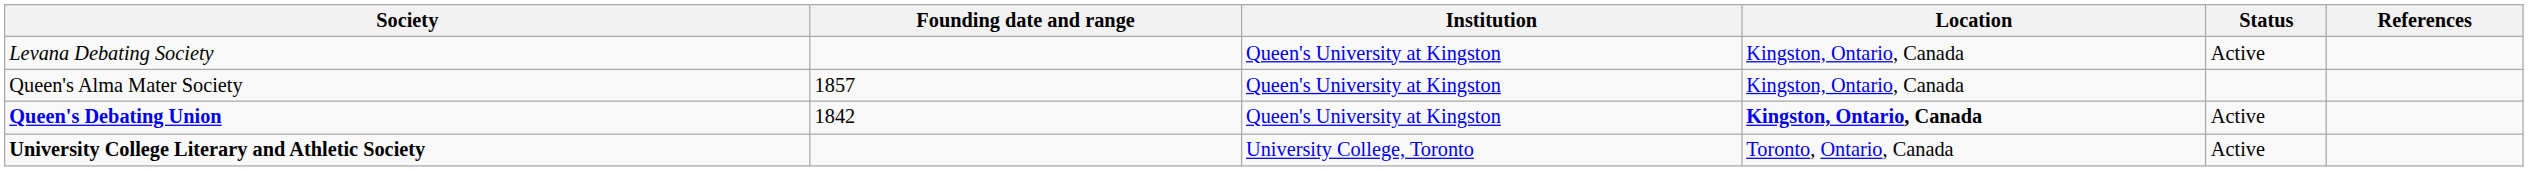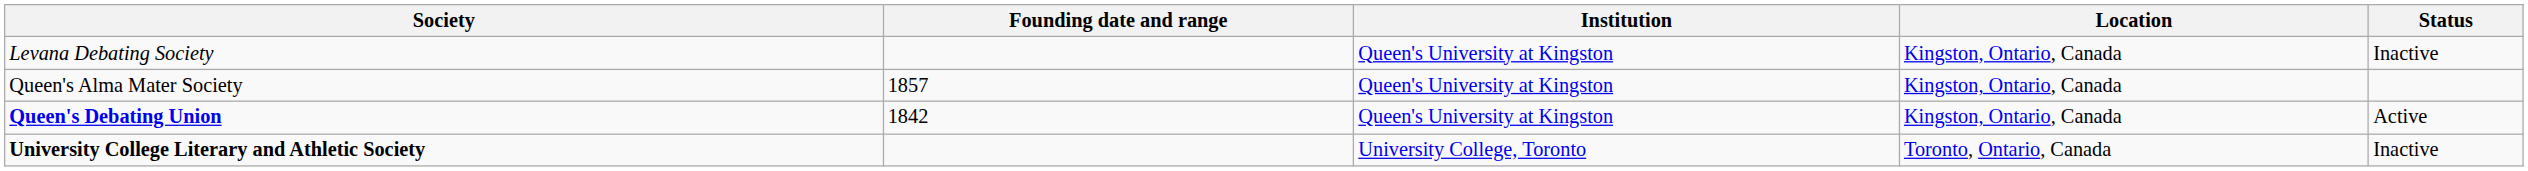 <table class="wikitable sortable" style="width:100%;">
 <tr>
 <th>Society</th>
 <th>Founding date and range</th>
 <th>Institution</th>
 <th>Location</th>
 <th>Status</th>
-<th>References</th>
 </tr>
 <tr>
 <td><em>Levana Debating Society</em></td>
 <td></td>
 <td><a href='#'>Queen's University at Kingston</a></td>
 <td><a href='#'>Kingston, Ontario</a>, Canada</td>
-<td>Active</td>
-<td></td>
+<td>Inactive</td>
 </tr>
 <tr>
 <td>Queen's Alma Mater Society</td>
 <td>1857</td>
 <td><a href='#'>Queen's University at Kingston</a></td>
 <td><a href='#'>Kingston, Ontario</a>, Canada</td>
 <td></td>
-<td></td>
 </tr>
 <tr>
 <td><strong><a href='#'>Queen's Debating Union</a></strong></td>
 <td>1842</td>
 <td><a href='#'>Queen's University at Kingston</a></td>
-<td><strong><a href='#'>Kingston, Ontario</a>, Canada</strong></td>
+<td><a href='#'>Kingston, Ontario</a>, Canada</td>
 <td>Active</td>
-<td></td>
 </tr>
 <tr>
 <td><strong>University College Literary and Athletic Society</strong></td>
 <td></td>
 <td><a href='#'>University College, Toronto</a></td>
 <td><a href='#'>Toronto</a>, <a href='#'>Ontario</a>, Canada</td>
-<td>Active</td>
-<td></td>
+<td>Inactive</td>
 </tr>
 </table>
